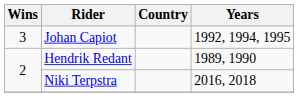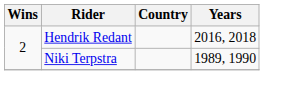 <table class="wikitable">
 <tr>
 <th>Wins</th>
 <th>Rider</th>
 <th>Country</th>
 <th>Years</th>
 </tr>
 <tr>
-<td align=center>3</td>
-<td><a href='#'>Johan Capiot</a></td>
+<td align=center rowspan= 2>2</td>
+<td><a href='#'>Hendrik Redant</a></td>
 <td></td>
-<td>1992, 1994, 1995</td>
+<td>2016, 2018</td>
 </tr>
 <tr>
-<td align=center rowspan= 2>2</td>
-<td><a href='#'>Hendrik Redant</a></td>
+<td><a href='#'>Niki Terpstra</a></td>
 <td></td>
 <td>1989, 1990</td>
 </tr>
 <tr>
-<td><a href='#'>Niki Terpstra</a></td>
-<td></td>
-<td>2016, 2018</td>
-</tr>
-<tr>
 </tr>
 </table>
